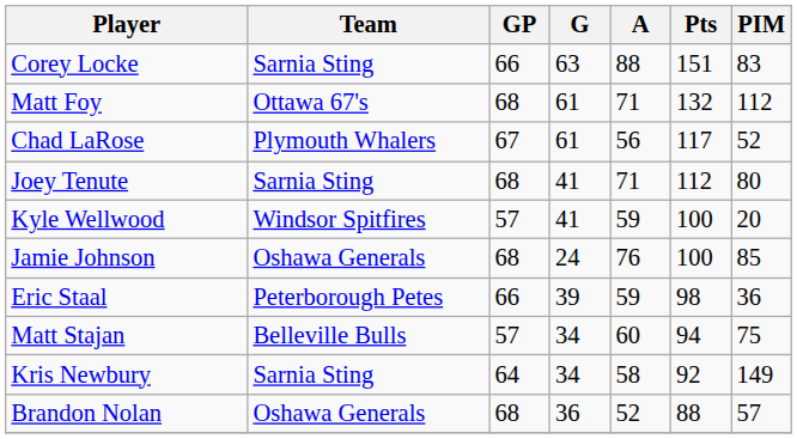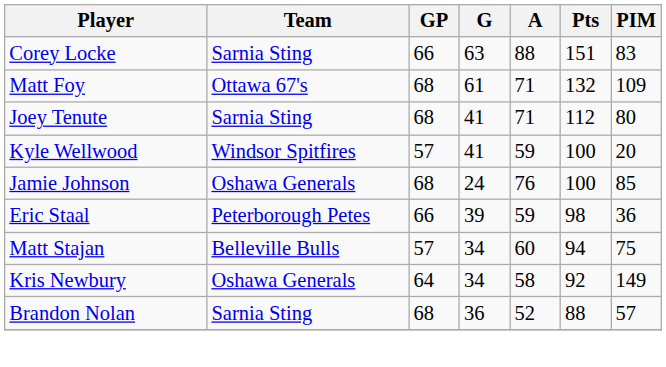 <table class="wikitable">
 <tr>
 <th bgcolor="#DDDDFF" width="30%">Player</th>
 <th bgcolor="#DDDDFF" width="30%">Team</th>
 <th bgcolor="#DDDDFF" width="7.5%">GP</th>
 <th bgcolor="#DDDDFF" width="7.5%">G</th>
 <th bgcolor="#DDDDFF" width="7.5%">A</th>
 <th bgcolor="#DDDDFF" width="7.5%">Pts</th>
 <th bgcolor="#DDDDFF" width="7.5%">PIM</th>
 </tr>
 <tr>
 <td><a href='#'>Corey Locke</a></td>
 <td><a href='#'>Sarnia Sting</a></td>
 <td>66</td>
 <td>63</td>
 <td>88</td>
 <td>151</td>
 <td>83</td>
 </tr>
 <tr>
 <td><a href='#'>Matt Foy</a></td>
 <td><a href='#'>Ottawa 67's</a></td>
 <td>68</td>
 <td>61</td>
 <td>71</td>
 <td>132</td>
-<td>112</td>
-</tr>
-<tr>
-<td><a href='#'>Chad LaRose</a></td>
-<td><a href='#'>Plymouth Whalers</a></td>
-<td>67</td>
-<td>61</td>
-<td>56</td>
-<td>117</td>
-<td>52</td>
+<td>109</td>
 </tr>
 <tr>
 <td><a href='#'>Joey Tenute</a></td>
 <td><a href='#'>Sarnia Sting</a></td>
 <td>68</td>
 <td>41</td>
 <td>71</td>
 <td>112</td>
 <td>80</td>
 </tr>
 <tr>
 <td><a href='#'>Kyle Wellwood</a></td>
 <td><a href='#'>Windsor Spitfires</a></td>
 <td>57</td>
 <td>41</td>
 <td>59</td>
 <td>100</td>
 <td>20</td>
 </tr>
 <tr>
 <td><a href='#'>Jamie Johnson</a></td>
 <td><a href='#'>Oshawa Generals</a></td>
 <td>68</td>
 <td>24</td>
 <td>76</td>
 <td>100</td>
 <td>85</td>
 </tr>
 <tr>
 <td><a href='#'>Eric Staal</a></td>
 <td><a href='#'>Peterborough Petes</a></td>
 <td>66</td>
 <td>39</td>
 <td>59</td>
 <td>98</td>
 <td>36</td>
 </tr>
 <tr>
 <td><a href='#'>Matt Stajan</a></td>
 <td><a href='#'>Belleville Bulls</a></td>
 <td>57</td>
 <td>34</td>
 <td>60</td>
 <td>94</td>
 <td>75</td>
 </tr>
 <tr>
 <td><a href='#'>Kris Newbury</a></td>
-<td><a href='#'>Sarnia Sting</a></td>
+<td><a href='#'>Oshawa Generals</a></td>
 <td>64</td>
 <td>34</td>
 <td>58</td>
 <td>92</td>
 <td>149</td>
 </tr>
 <tr>
 <td><a href='#'>Brandon Nolan</a></td>
-<td><a href='#'>Oshawa Generals</a></td>
+<td><a href='#'>Sarnia Sting</a></td>
 <td>68</td>
 <td>36</td>
 <td>52</td>
 <td>88</td>
 <td>57</td>
 </tr>
 <tr>
 </tr>
 </table>
